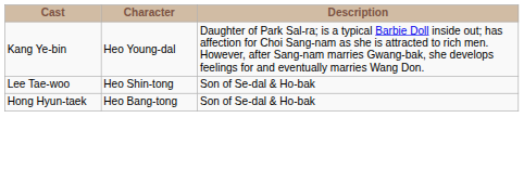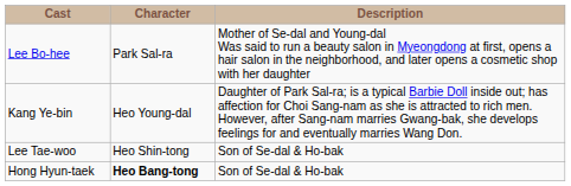 <table class="wikitable" width="85%">
 <tr style="background:#d1bca4; color:#7c5343" align=center>
 <td style="width:12%"><strong>Cast</strong></td>
 <td style="width:12%"><strong>Character</strong></td>
 <td style="width:40%"><strong>Description </strong></td>
+</tr>
+<tr>
+<td><a href='#'>Lee Bo-hee</a></td>
+<td>Park Sal-ra</td>
+<td>Mother of Se-dal and Young-dal <br> Was said to run a beauty salon in <a href='#'>Myeongdong</a> at first, opens a hair salon in the neighborhood, and later opens a cosmetic shop with her daughter</td>
 </tr>
 <tr>
 <td>Kang Ye-bin</td>
 <td>Heo Young-dal</td>
 <td>Daughter of Park Sal-ra; is a typical <a href='#'>Barbie Doll</a> inside out; has affection for Choi Sang-nam as she is attracted to rich men. However, after Sang-nam marries Gwang-bak, she develops feelings for and eventually marries Wang Don.</td>
 </tr>
 <tr>
 <td>Lee Tae-woo</td>
 <td>Heo Shin-tong</td>
 <td>Son of Se-dal & Ho-bak</td>
 </tr>
 <tr>
 <td>Hong Hyun-taek</td>
-<td>Heo Bang-tong</td>
+<td><strong>Heo Bang-tong</strong></td>
 <td>Son of Se-dal & Ho-bak</td>
 </tr>
 </table>
